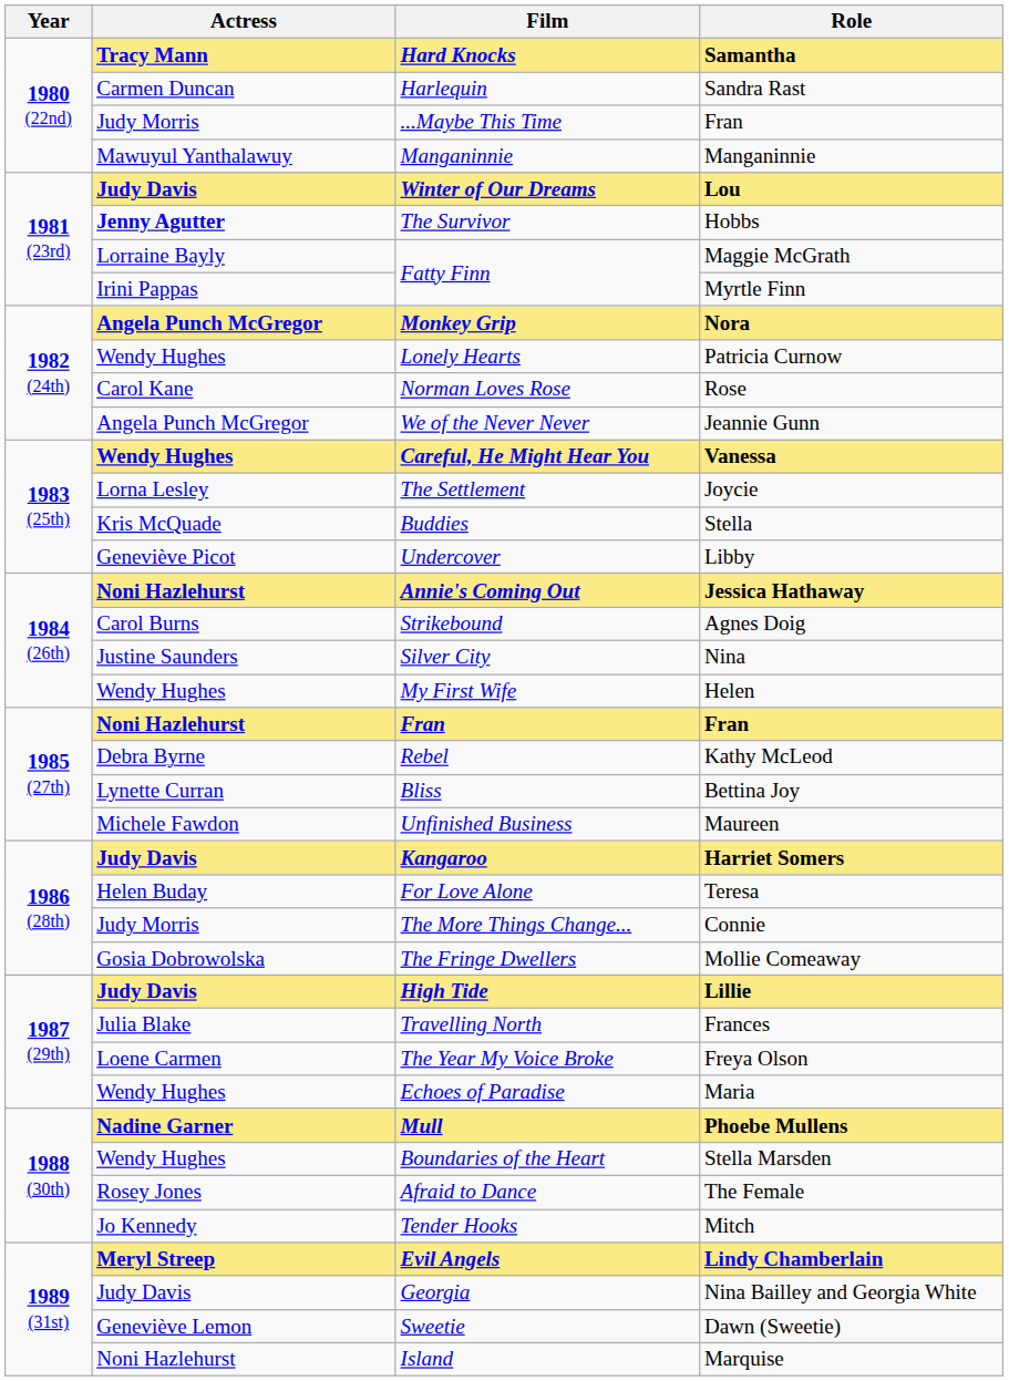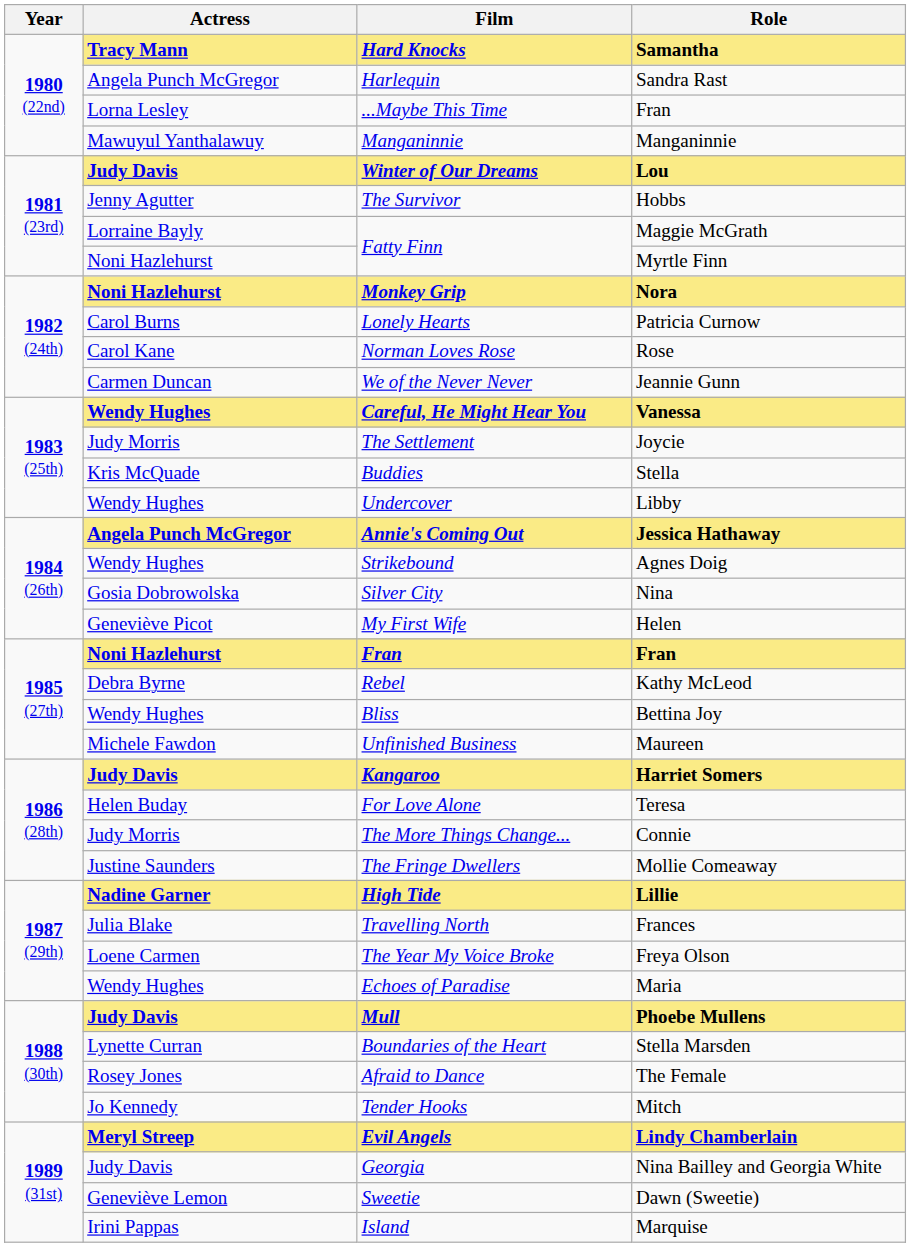 <table class="sortable wikitable" width="60%" align="centre">
 <tr>
 <th width="5%">Year</th>
 <th width="19%">Actress</th>
 <th width="19%">Film</th>
 <th width="19%">Role</th>
 </tr>
 <tr>
 <td rowspan=4 align="center"><strong><a href='#'>1980</a></strong><br><small><a href='#'>(22nd)</a></small></td>
 <td style="background:#FAEB86"><strong><a href='#'>Tracy Mann</a></strong></td>
 <td style="background:#FAEB86"><strong><em><a href='#'>Hard Knocks</a></em></strong></td>
 <td style="background:#FAEB86"><strong>Samantha</strong></td>
 </tr>
 <tr>
-<td><a href='#'>Carmen Duncan</a></td>
+<td><a href='#'>Angela Punch McGregor</a></td>
 <td><em><a href='#'>Harlequin</a></em></td>
 <td>Sandra Rast</td>
 </tr>
 <tr>
-<td><a href='#'>Judy Morris</a></td>
+<td><a href='#'>Lorna Lesley</a></td>
 <td><em><a href='#'>...Maybe This Time</a></em></td>
 <td>Fran</td>
 </tr>
 <tr>
 <td><a href='#'>Mawuyul Yanthalawuy</a></td>
 <td><em><a href='#'>Manganinnie</a></em></td>
 <td>Manganinnie</td>
 </tr>
 <tr>
 <td rowspan=4 align="center"><strong><a href='#'>1981</a></strong><br><small><a href='#'>(23rd)</a></small></td>
 <td style="background:#FAEB86"><strong><a href='#'>Judy Davis</a></strong></td>
 <td style="background:#FAEB86"><strong><em><a href='#'>Winter of Our Dreams</a></em></strong></td>
 <td style="background:#FAEB86"><strong>Lou</strong></td>
 </tr>
 <tr>
-<td><strong><a href='#'>Jenny Agutter</a></strong></td>
+<td><a href='#'>Jenny Agutter</a></td>
 <td><em><a href='#'>The Survivor</a></em></td>
 <td>Hobbs</td>
 </tr>
 <tr>
 <td><a href='#'>Lorraine Bayly</a></td>
 <td rowspan=2><em><a href='#'>Fatty Finn</a></em></td>
 <td>Maggie McGrath</td>
 </tr>
 <tr>
-<td><a href='#'>Irini Pappas</a></td>
+<td><a href='#'>Noni Hazlehurst</a></td>
 <td>Myrtle Finn</td>
 </tr>
 <tr>
 <td rowspan=4 align="center"><strong><a href='#'>1982</a></strong><br><small><a href='#'>(24th)</a></small></td>
-<td style="background:#FAEB86"><strong><a href='#'>Angela Punch McGregor</a></strong></td>
+<td style="background:#FAEB86"><strong><a href='#'>Noni Hazlehurst</a></strong></td>
 <td style="background:#FAEB86"><strong><em><a href='#'>Monkey Grip</a></em></strong></td>
 <td style="background:#FAEB86"><strong>Nora</strong></td>
 </tr>
 <tr>
-<td><a href='#'>Wendy Hughes</a></td>
+<td><a href='#'>Carol Burns</a></td>
 <td><em><a href='#'>Lonely Hearts</a></em></td>
 <td>Patricia Curnow</td>
 </tr>
 <tr>
 <td><a href='#'>Carol Kane</a></td>
 <td><em><a href='#'>Norman Loves Rose</a></em></td>
 <td>Rose</td>
 </tr>
 <tr>
-<td><a href='#'>Angela Punch McGregor</a></td>
+<td><a href='#'>Carmen Duncan</a></td>
 <td><em><a href='#'>We of the Never Never</a></em></td>
 <td>Jeannie Gunn</td>
 </tr>
 <tr>
 <td rowspan=4 align="center"><strong><a href='#'>1983</a></strong><br><small><a href='#'>(25th)</a></small></td>
 <td style="background:#FAEB86"><strong><a href='#'>Wendy Hughes</a></strong></td>
 <td style="background:#FAEB86"><strong><em><a href='#'>Careful, He Might Hear You</a></em></strong></td>
 <td style="background:#FAEB86"><strong>Vanessa</strong></td>
 </tr>
 <tr>
-<td><a href='#'>Lorna Lesley</a></td>
+<td><a href='#'>Judy Morris</a></td>
 <td><em><a href='#'>The Settlement</a></em></td>
 <td>Joycie</td>
 </tr>
 <tr>
 <td><a href='#'>Kris McQuade</a></td>
 <td><em><a href='#'>Buddies</a></em></td>
 <td>Stella</td>
 </tr>
 <tr>
-<td><a href='#'>Geneviève Picot</a></td>
+<td><a href='#'>Wendy Hughes</a></td>
 <td><em><a href='#'>Undercover</a></em></td>
 <td>Libby</td>
 </tr>
 <tr>
 <td rowspan=4 align="center"><strong><a href='#'>1984</a></strong><br><small><a href='#'>(26th)</a></small></td>
-<td style="background:#FAEB86"><strong><a href='#'>Noni Hazlehurst</a></strong></td>
+<td style="background:#FAEB86"><strong><a href='#'>Angela Punch McGregor</a></strong></td>
 <td style="background:#FAEB86"><strong><em><a href='#'>Annie's Coming Out</a></em></strong></td>
 <td style="background:#FAEB86"><strong>Jessica Hathaway</strong></td>
 </tr>
 <tr>
-<td><a href='#'>Carol Burns</a></td>
+<td><a href='#'>Wendy Hughes</a></td>
 <td><em><a href='#'>Strikebound</a></em></td>
 <td>Agnes Doig</td>
 </tr>
 <tr>
-<td><a href='#'>Justine Saunders</a></td>
+<td><a href='#'>Gosia Dobrowolska</a></td>
 <td><em><a href='#'>Silver City</a></em></td>
 <td>Nina</td>
 </tr>
 <tr>
-<td><a href='#'>Wendy Hughes</a></td>
+<td><a href='#'>Geneviève Picot</a></td>
 <td><em><a href='#'>My First Wife</a></em></td>
 <td>Helen</td>
 </tr>
 <tr>
 <td rowspan=4 align="center"><strong><a href='#'>1985</a></strong><br><small><a href='#'>(27th)</a></small></td>
 <td style="background:#FAEB86"><strong><a href='#'>Noni Hazlehurst</a></strong></td>
 <td style="background:#FAEB86"><strong><em><a href='#'>Fran</a></em></strong></td>
 <td style="background:#FAEB86"><strong>Fran</strong></td>
 </tr>
 <tr>
 <td><a href='#'>Debra Byrne</a></td>
 <td><em><a href='#'>Rebel</a></em></td>
 <td>Kathy McLeod</td>
 </tr>
 <tr>
-<td><a href='#'>Lynette Curran</a></td>
+<td><a href='#'>Wendy Hughes</a></td>
 <td><em><a href='#'>Bliss</a></em></td>
 <td>Bettina Joy</td>
 </tr>
 <tr>
 <td><a href='#'>Michele Fawdon</a></td>
 <td><em><a href='#'>Unfinished Business</a></em></td>
 <td>Maureen</td>
 </tr>
 <tr>
 <td rowspan=4 align="center"><strong><a href='#'>1986</a></strong><br><small><a href='#'>(28th)</a></small></td>
 <td style="background:#FAEB86"><strong><a href='#'>Judy Davis</a></strong></td>
 <td style="background:#FAEB86"><strong><em><a href='#'>Kangaroo</a></em></strong></td>
 <td style="background:#FAEB86"><strong>Harriet Somers</strong></td>
 </tr>
 <tr>
 <td><a href='#'>Helen Buday</a></td>
 <td><em><a href='#'>For Love Alone</a></em></td>
 <td>Teresa</td>
 </tr>
 <tr>
 <td><a href='#'>Judy Morris</a></td>
 <td><em><a href='#'>The More Things Change...</a></em></td>
 <td>Connie</td>
 </tr>
 <tr>
-<td><a href='#'>Gosia Dobrowolska</a></td>
+<td><a href='#'>Justine Saunders</a></td>
 <td><em><a href='#'>The Fringe Dwellers</a></em></td>
 <td>Mollie Comeaway</td>
 </tr>
 <tr>
 <td rowspan=4 align="center"><strong><a href='#'>1987</a></strong><br><small><a href='#'>(29th)</a></small></td>
-<td style="background:#FAEB86"><strong><a href='#'>Judy Davis</a></strong></td>
+<td style="background:#FAEB86"><strong><a href='#'>Nadine Garner</a></strong></td>
 <td style="background:#FAEB86"><strong><em><a href='#'>High Tide</a></em></strong></td>
 <td style="background:#FAEB86"><strong>Lillie</strong></td>
 </tr>
 <tr>
 <td><a href='#'>Julia Blake</a></td>
 <td><em><a href='#'>Travelling North</a></em></td>
 <td>Frances</td>
 </tr>
 <tr>
 <td><a href='#'>Loene Carmen</a></td>
 <td><em><a href='#'>The Year My Voice Broke</a></em></td>
 <td>Freya Olson</td>
 </tr>
 <tr>
 <td><a href='#'>Wendy Hughes</a></td>
 <td><em><a href='#'>Echoes of Paradise</a></em></td>
 <td>Maria</td>
 </tr>
 <tr>
 <td rowspan=4 align="center"><strong><a href='#'>1988</a></strong><br><small><a href='#'>(30th)</a></small></td>
-<td style="background:#FAEB86"><strong><a href='#'>Nadine Garner</a></strong></td>
+<td style="background:#FAEB86"><strong><a href='#'>Judy Davis</a></strong></td>
 <td style="background:#FAEB86"><strong><em><a href='#'>Mull</a></em></strong></td>
 <td style="background:#FAEB86"><strong>Phoebe Mullens</strong></td>
 </tr>
 <tr>
-<td><a href='#'>Wendy Hughes</a></td>
+<td><a href='#'>Lynette Curran</a></td>
 <td><em><a href='#'>Boundaries of the Heart</a></em></td>
 <td>Stella Marsden</td>
 </tr>
 <tr>
 <td><a href='#'>Rosey Jones</a></td>
 <td><em><a href='#'>Afraid to Dance</a></em></td>
 <td>The Female</td>
 </tr>
 <tr>
 <td><a href='#'>Jo Kennedy</a></td>
 <td><em><a href='#'>Tender Hooks</a></em></td>
 <td>Mitch</td>
 </tr>
 <tr>
 <td rowspan=4 align="center"><strong><a href='#'>1989</a></strong><br><small><a href='#'>(31st)</a></small></td>
 <td style="background:#FAEB86"><strong><a href='#'>Meryl Streep</a></strong></td>
 <td style="background:#FAEB86"><strong><em><a href='#'>Evil Angels</a></em></strong></td>
 <td style="background:#FAEB86"><strong><a href='#'>Lindy Chamberlain</a></strong></td>
 </tr>
 <tr>
 <td><a href='#'>Judy Davis</a></td>
 <td><em><a href='#'>Georgia</a></em></td>
 <td>Nina Bailley and Georgia White</td>
 </tr>
 <tr>
 <td><a href='#'>Geneviève Lemon</a></td>
 <td><em><a href='#'>Sweetie</a></em></td>
 <td>Dawn (Sweetie)</td>
 </tr>
 <tr>
-<td><a href='#'>Noni Hazlehurst</a></td>
+<td><a href='#'>Irini Pappas</a></td>
 <td><em><a href='#'>Island</a></em></td>
 <td>Marquise</td>
 </tr>
 </table>
